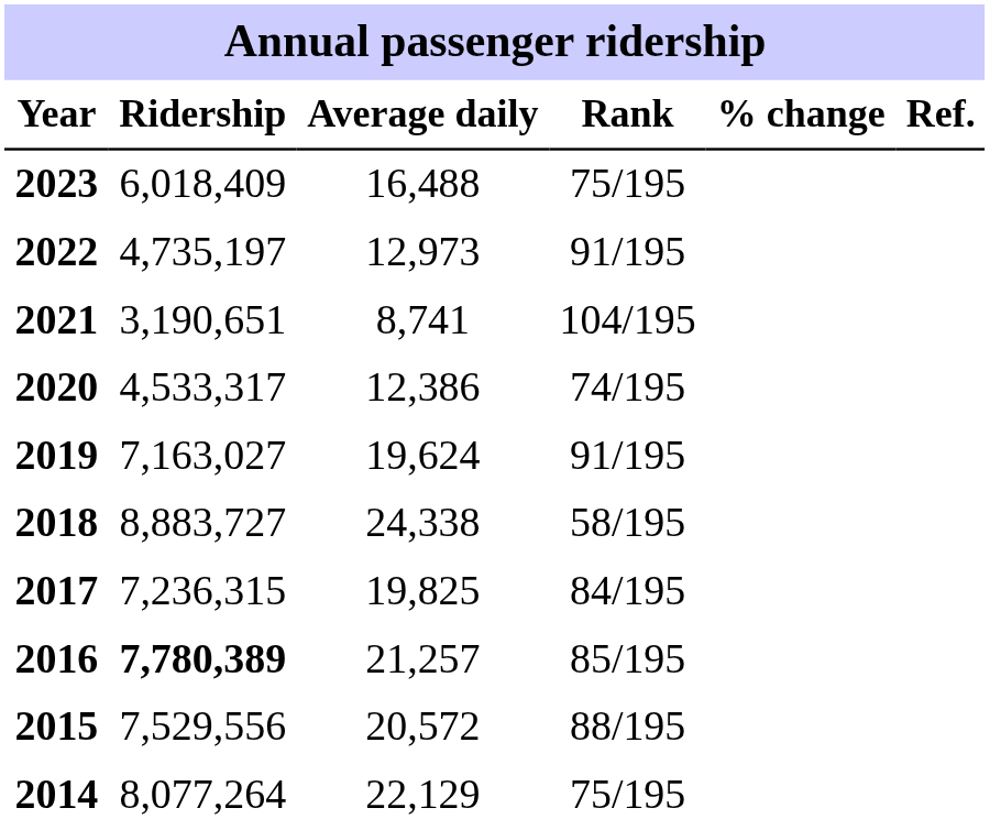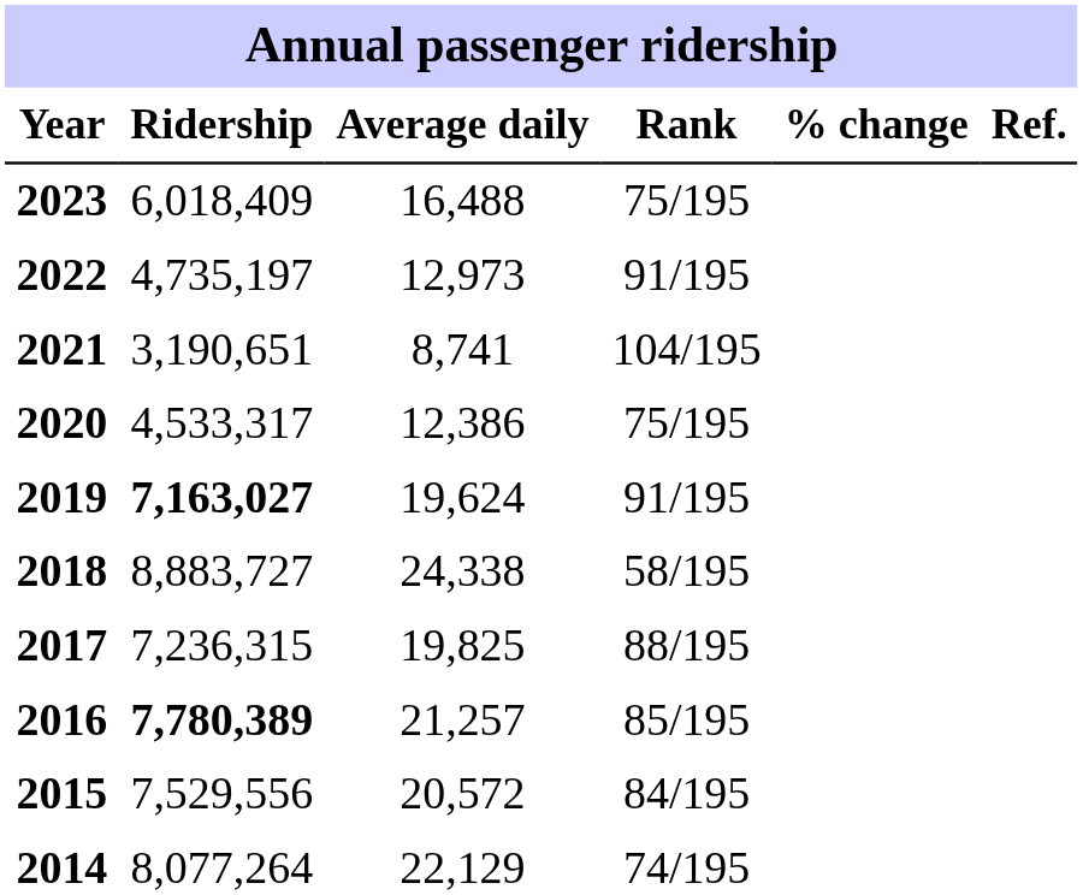 <table class="toccolours" cellpadding="4" cellspacing="0" style="text-align:right;">
 <tr>
 <th colspan="6"  style="background-color:#ccf; background-color:#ccf; font-size:110%; text-align:center;">Annual passenger ridership</th>
 </tr>
 <tr style="font-size:95%; text-align:center">
 <th style="border-bottom:1px solid black">Year</th>
 <th style="border-bottom:1px solid black">Ridership</th>
 <th style="border-bottom:1px solid black">Average daily</th>
 <th style="border-bottom:1px solid black">Rank</th>
 <th style="border-bottom:1px solid black">% change</th>
 <th style="border-bottom:1px solid black">Ref.</th>
 </tr>
 <tr style="text-align:center;">
 <td><strong>2023</strong></td>
 <td>6,018,409</td>
 <td>16,488</td>
 <td>75/195</td>
 <td></td>
 <td></td>
 </tr>
 <tr style="text-align:center;">
 <td><strong>2022</strong></td>
 <td>4,735,197</td>
 <td>12,973</td>
 <td>91/195</td>
 <td></td>
 <td></td>
 </tr>
 <tr style="text-align:center;">
 <td><strong>2021</strong></td>
 <td>3,190,651</td>
 <td>8,741</td>
 <td>104/195</td>
 <td></td>
 <td></td>
 </tr>
 <tr style="text-align:center;">
 <td><strong>2020</strong></td>
 <td>4,533,317</td>
 <td>12,386</td>
-<td>74/195</td>
+<td>75/195</td>
 <td></td>
 <td></td>
 </tr>
 <tr style="text-align:center;">
 <td><strong>2019</strong></td>
-<td>7,163,027</td>
+<td><strong>7,163,027</strong></td>
 <td>19,624</td>
 <td>91/195</td>
 <td></td>
 <td></td>
 </tr>
 <tr style="text-align:center;">
 <td><strong>2018</strong></td>
 <td>8,883,727</td>
 <td>24,338</td>
 <td>58/195</td>
 <td></td>
 <td></td>
 </tr>
 <tr style="text-align:center;">
 <td><strong>2017</strong></td>
 <td>7,236,315</td>
 <td>19,825</td>
-<td>84/195</td>
+<td>88/195</td>
 <td></td>
 <td></td>
 </tr>
 <tr style="text-align:center;">
 <td><strong>2016</strong></td>
 <td><strong>7,780,389</strong></td>
 <td>21,257</td>
 <td>85/195</td>
 <td></td>
 <td></td>
 </tr>
 <tr style="text-align:center;">
 <td><strong>2015</strong></td>
 <td>7,529,556</td>
 <td>20,572</td>
-<td>88/195</td>
+<td>84/195</td>
 <td></td>
 <td></td>
 </tr>
 <tr style="text-align:center;">
 <td><strong>2014</strong></td>
 <td>8,077,264</td>
 <td>22,129</td>
-<td>75/195</td>
+<td>74/195</td>
 <td></td>
 <td></td>
 </tr>
 </table>
